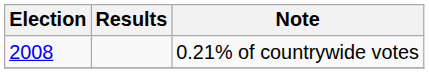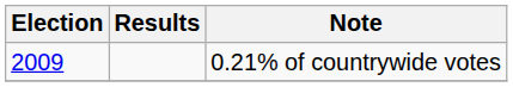 <table class="wikitable">
 <tr>
 <th>Election</th>
 <th>Results</th>
 <th>Note</th>
 </tr>
 <tr>
-<td><a href='#'>2008</a></td>
+<td><a href='#'>2009</a></td>
 <td></td>
 <td>0.21% of countrywide votes</td>
 </tr>
 <tr>
 </tr>
 </table>
